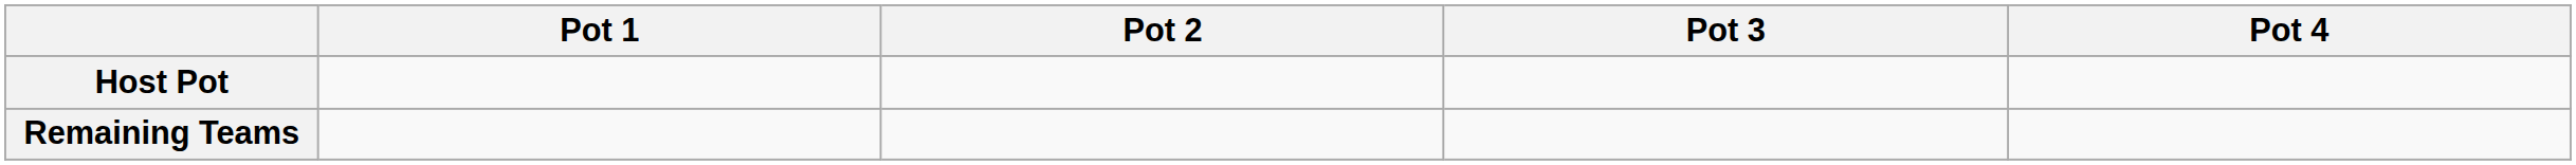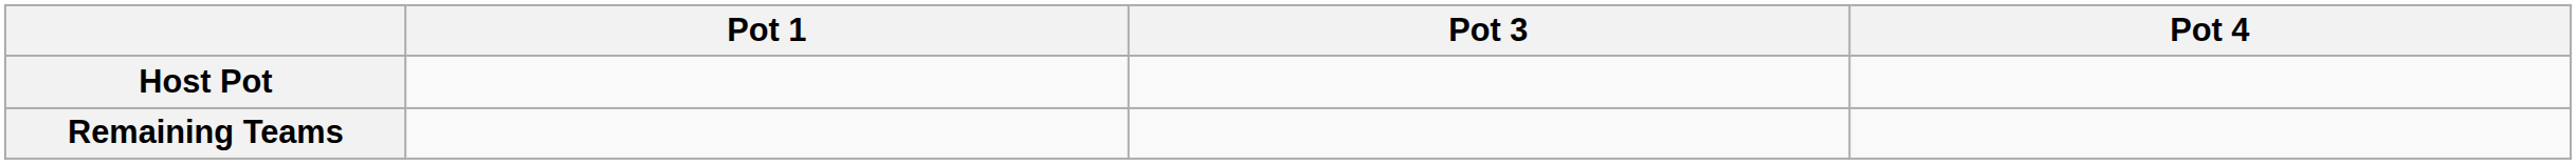 <table class="wikitable" style="width:100%;">
 <tr>
 <th width=10%></th>
 <th width=18%>Pot 1</th>
-<th width=18%>Pot 2</th>
 <th width=18%>Pot 3</th>
 <th width=18%>Pot 4</th>
 </tr>
 <tr>
 <th>Host Pot</th>
-<td></td>
 <td></td>
 <td></td>
 <td></td>
 </tr>
 <tr>
 <th>Remaining Teams</th>
 <td></td>
 <td></td>
 <td></td>
-<td></td>
 </tr>
 </table>
